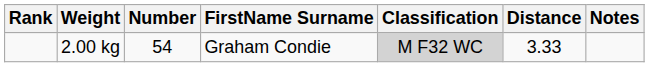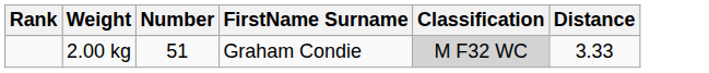 <table class="wikitable sortable" style="text-align:center">
 <tr>
 <th>Rank</th>
 <th>Weight</th>
 <th>Number</th>
 <th>FirstName Surname</th>
 <th>Classification</th>
 <th>Distance</th>
-<th>Notes</th>
 </tr>
 <tr>
 <td></td>
 <td>2.00 kg</td>
-<td>54</td>
+<td>51</td>
 <td style="text-align:left"> Graham Condie</td>
 <td style="background: lightgrey;">M F32 WC</td>
 <td>3.33</td>
-<td></td>
 </tr>
 </table>
